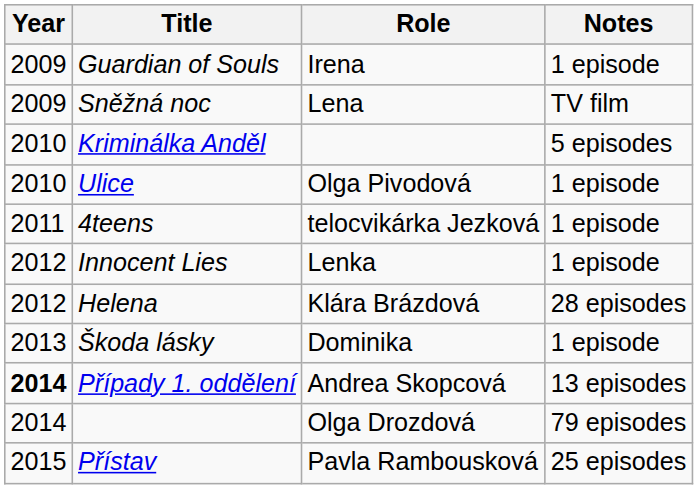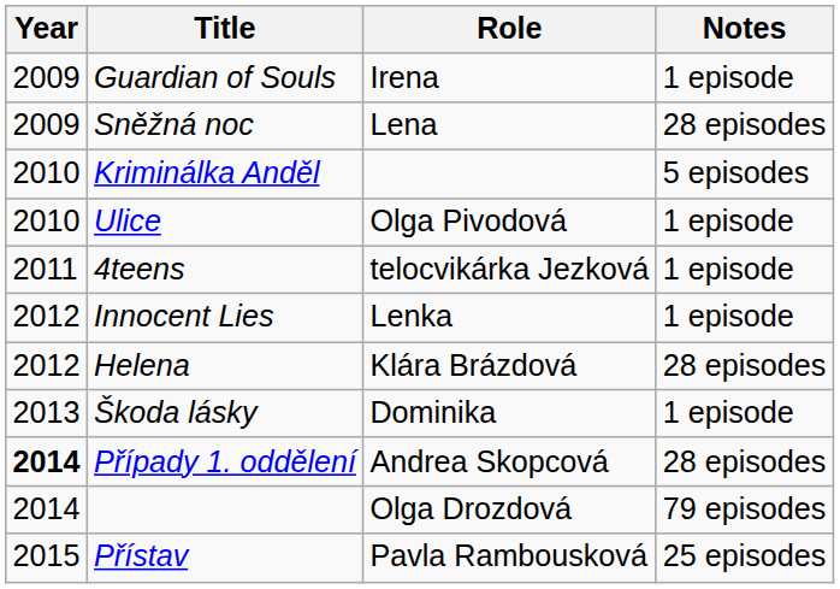 <table class="wikitable sortable">
 <tr>
 <th>Year</th>
 <th>Title</th>
 <th>Role</th>
 <th>Notes</th>
 </tr>
 <tr>
 <td>2009</td>
 <td><em>Guardian of Souls</em></td>
 <td>Irena</td>
 <td>1 episode</td>
 </tr>
 <tr>
 <td>2009</td>
 <td><em>Sněžná noc</em></td>
 <td>Lena</td>
-<td>TV film</td>
+<td>28 episodes</td>
 </tr>
 <tr>
 <td>2010</td>
 <td><em><a href='#'>Kriminálka Anděl</a></em></td>
 <td></td>
 <td>5 episodes</td>
 </tr>
 <tr>
 <td>2010</td>
 <td><em><a href='#'>Ulice</a></em></td>
 <td>Olga Pivodová</td>
 <td>1 episode</td>
 </tr>
 <tr>
 <td>2011</td>
 <td><em>4teens</em></td>
 <td>telocvikárka Jezková</td>
 <td>1 episode</td>
 </tr>
 <tr>
 <td>2012</td>
 <td><em>Innocent Lies</em></td>
 <td>Lenka</td>
 <td>1 episode</td>
 </tr>
 <tr>
 <td>2012</td>
 <td><em>Helena</em></td>
 <td>Klára Brázdová</td>
 <td>28 episodes</td>
 </tr>
 <tr>
 <td>2013</td>
 <td><em>Škoda lásky</em></td>
 <td>Dominika</td>
 <td>1 episode</td>
 </tr>
 <tr>
 <td><strong>2014</strong></td>
 <td><em><a href='#'>Případy 1. oddělení</a></em></td>
 <td>Andrea Skopcová</td>
-<td>13 episodes</td>
+<td>28 episodes</td>
 </tr>
 <tr>
 <td>2014</td>
 <td><em></em></td>
 <td>Olga Drozdová</td>
 <td>79 episodes</td>
 </tr>
 <tr>
 <td>2015</td>
 <td><em><a href='#'>Přístav</a></em></td>
 <td>Pavla Rambousková</td>
 <td>25 episodes</td>
 </tr>
 </table>
